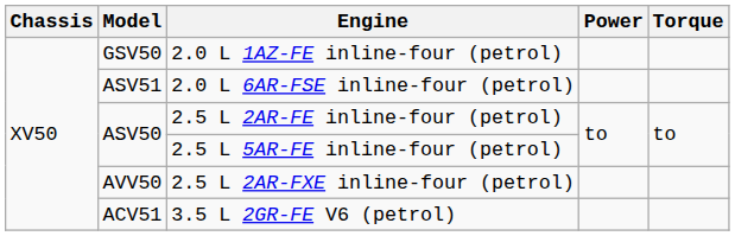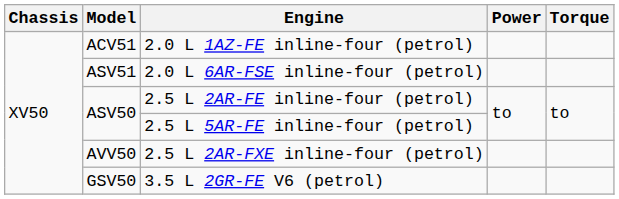 <table class="wikitable">
 <tr>
 <th>Chassis</th>
 <th>Model</th>
 <th>Engine</th>
 <th>Power</th>
 <th>Torque</th>
 </tr>
 <tr>
 <td rowspan = "6">XV50</td>
-<td>GSV50</td>
+<td>ACV51</td>
 <td>2.0 L <em><a href='#'>1AZ-FE</a></em> inline-four (petrol)</td>
 <td></td>
 <td></td>
 </tr>
 <tr>
 <td>ASV51</td>
 <td>2.0 L <em><a href='#'>6AR-FSE</a></em> inline-four (petrol)</td>
 <td></td>
 <td></td>
 </tr>
 <tr>
 <td rowspan = "2">ASV50</td>
 <td>2.5 L <em><a href='#'>2AR-FE</a></em> inline-four (petrol)</td>
 <td rowspan = "2"> to <br></td>
 <td rowspan = "2"> to <br></td>
 </tr>
 <tr>
 <td>2.5 L <em><a href='#'>5AR-FE</a></em> inline-four (petrol)</td>
 </tr>
 <tr>
 <td>AVV50</td>
 <td>2.5 L <em><a href='#'>2AR-FXE</a></em> inline-four (petrol)</td>
 <td></td>
 <td></td>
 </tr>
 <tr>
-<td>ACV51</td>
+<td>GSV50</td>
 <td>3.5 L <em><a href='#'>2GR-FE</a></em> V6 (petrol)</td>
 <td></td>
 <td></td>
 </tr>
 </table>
